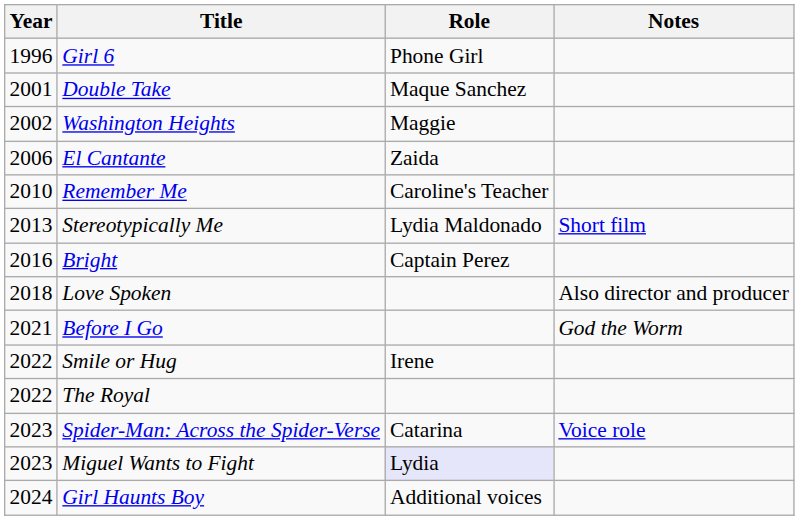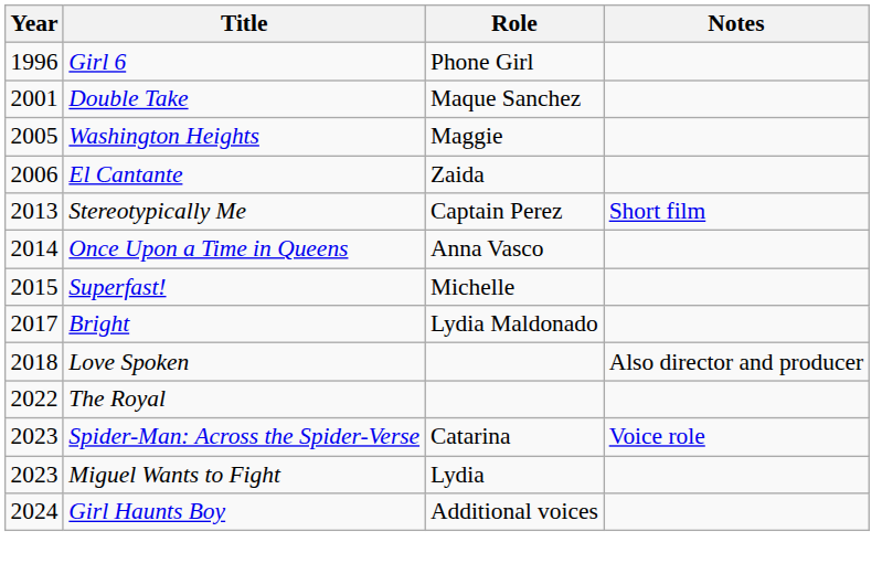 <table class="wikitable sortable">
 <tr>
 <th>Year</th>
 <th>Title</th>
 <th>Role</th>
 <th>Notes</th>
 </tr>
 <tr>
 <td>1996</td>
 <td><em><a href='#'>Girl 6</a></em></td>
 <td>Phone Girl</td>
 <td></td>
 </tr>
 <tr>
 <td>2001</td>
 <td><em><a href='#'>Double Take</a></em></td>
 <td>Maque Sanchez</td>
 <td></td>
 </tr>
 <tr>
-<td>2002</td>
+<td>2005</td>
 <td><em><a href='#'>Washington Heights</a></em></td>
 <td>Maggie</td>
 <td></td>
 </tr>
 <tr>
 <td>2006</td>
 <td><em><a href='#'>El Cantante</a></em></td>
 <td>Zaida</td>
 <td></td>
 </tr>
 <tr>
-<td>2010</td>
-<td><em><a href='#'>Remember Me</a></em></td>
-<td>Caroline's Teacher</td>
+<td>2013</td>
+<td><em>Stereotypically Me</em></td>
+<td>Captain Perez</td>
+<td><a href='#'>Short film</a></td>
+</tr>
+<tr>
+<td>2014</td>
+<td><em><a href='#'>Once Upon a Time in Queens</a></em></td>
+<td>Anna Vasco</td>
 <td></td>
 </tr>
 <tr>
-<td>2013</td>
-<td><em>Stereotypically Me</em></td>
-<td>Lydia Maldonado</td>
-<td><a href='#'>Short film</a></td>
+<td>2015</td>
+<td><em><a href='#'>Superfast!</a></em></td>
+<td>Michelle</td>
+<td></td>
 </tr>
 <tr>
-<td>2016</td>
+<td>2017</td>
 <td><em><a href='#'>Bright</a></em></td>
-<td>Captain Perez</td>
+<td>Lydia Maldonado</td>
 <td></td>
 </tr>
 <tr>
 <td>2018</td>
 <td><em>Love Spoken</em></td>
 <td></td>
 <td>Also director and producer</td>
-</tr>
-<tr>
-<td>2021</td>
-<td><em><a href='#'>Before I Go</a></em></td>
-<td></td>
-<td> <em>God the Worm</em></td>
-</tr>
-<tr>
-<td>2022</td>
-<td><em>Smile or Hug</em></td>
-<td>Irene</td>
-<td></td>
 </tr>
 <tr>
 <td>2022</td>
 <td><em>The Royal</em></td>
 <td></td>
 <td></td>
 </tr>
 <tr>
 <td>2023</td>
 <td><em><a href='#'>Spider-Man: Across the Spider-Verse</a></em></td>
 <td>Catarina</td>
 <td><a href='#'>Voice role</a></td>
 </tr>
 <tr>
 <td>2023</td>
 <td><em>Miguel Wants to Fight</em></td>
-<td style="background: lavender;">Lydia</td>
+<td>Lydia</td>
 <td></td>
 </tr>
 <tr>
 <td>2024</td>
 <td><em><a href='#'>Girl Haunts Boy</a></em></td>
 <td>Additional voices</td>
 <td></td>
 </tr>
 </table>
